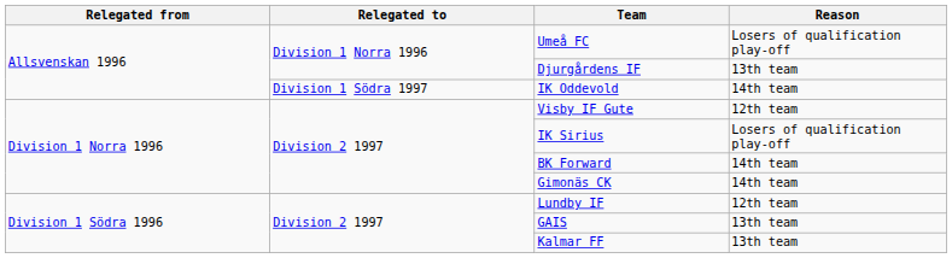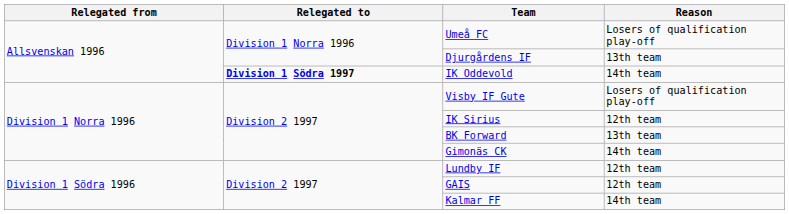 <table class="wikitable" style="text-align: left">
 <tr>
 <th style="width: 275px;">Relegated from</th>
 <th style="width: 275px;">Relegated to</th>
 <th style="width: 200px;">Team</th>
 <th style="width: 225px;">Reason</th>
 </tr>
 <tr>
 <td rowspan=3><a href='#'>Allsvenskan</a> 1996</td>
 <td rowspan=2><a href='#'>Division 1</a> <a href='#'>Norra</a> 1996</td>
 <td><a href='#'>Umeå FC</a></td>
 <td>Losers of qualification play-off</td>
 </tr>
 <tr>
 <td><a href='#'>Djurgårdens IF</a></td>
 <td>13th team</td>
 </tr>
 <tr>
-<td><a href='#'>Division 1</a> <a href='#'>Södra</a> 1997</td>
+<td><strong><a href='#'>Division 1</a> <a href='#'>Södra</a> 1997</strong></td>
 <td><a href='#'>IK Oddevold</a></td>
 <td>14th team</td>
 </tr>
 <tr>
 <td rowspan=4><a href='#'>Division 1</a> <a href='#'>Norra</a> 1996</td>
 <td rowspan=4><a href='#'>Division 2</a> 1997</td>
 <td><a href='#'>Visby IF Gute</a></td>
+<td>Losers of qualification play-off</td>
+</tr>
+<tr>
+<td><a href='#'>IK Sirius</a></td>
 <td>12th team</td>
 </tr>
 <tr>
-<td><a href='#'>IK Sirius</a></td>
-<td>Losers of qualification play-off</td>
-</tr>
-<tr>
 <td><a href='#'>BK Forward</a></td>
-<td>14th team</td>
+<td>13th team</td>
 </tr>
 <tr>
 <td><a href='#'>Gimonäs CK</a></td>
 <td>14th team</td>
 </tr>
 <tr>
 <td rowspan=3><a href='#'>Division 1</a> <a href='#'>Södra</a> 1996</td>
 <td rowspan=3><a href='#'>Division 2</a> 1997</td>
 <td><a href='#'>Lundby IF</a></td>
 <td>12th team</td>
 </tr>
 <tr>
 <td><a href='#'>GAIS</a></td>
-<td>13th team</td>
+<td>12th team</td>
 </tr>
 <tr>
 <td><a href='#'>Kalmar FF</a></td>
-<td>13th team</td>
+<td>14th team</td>
 </tr>
 </table>
